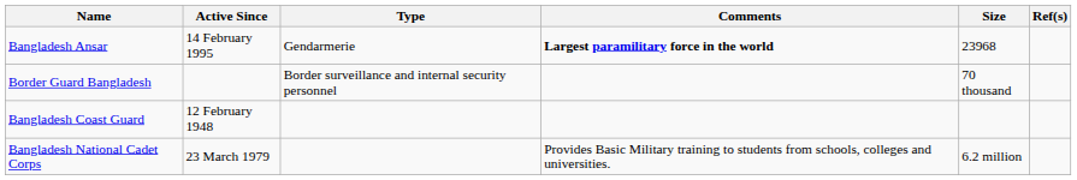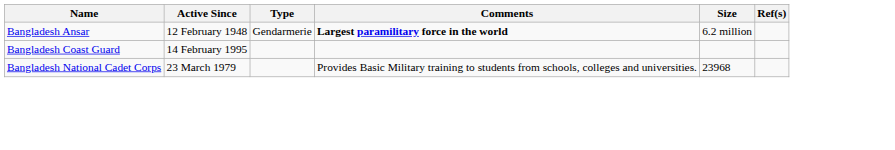 <table class="wikitable plainrowheaders">
 <tr>
 <th scope="col">Name</th>
 <th scope="col">Active Since</th>
 <th scope="col">Type</th>
 <th scope="col">Comments</th>
 <th scope="col">Size</th>
 <th scope="col">Ref(s)</th>
 </tr>
 <tr>
 <td><a href='#'>Bangladesh Ansar</a></td>
-<td>14 February 1995</td>
+<td>12 February 1948</td>
 <td>Gendarmerie</td>
 <td><strong>Largest <a href='#'>paramilitary</a> force in the world</strong></td>
-<td>23968</td>
-<td></td>
-</tr>
-<tr>
-<td><a href='#'>Border Guard Bangladesh</a></td>
-<td></td>
-<td>Border surveillance and internal security personnel</td>
-<td></td>
-<td>70 thousand</td>
+<td>6.2 million</td>
 <td></td>
 </tr>
 <tr>
 <td><a href='#'>Bangladesh Coast Guard</a></td>
-<td>12 February 1948</td>
+<td>14 February 1995</td>
 <td></td>
 <td></td>
 <td></td>
 <td></td>
 </tr>
 <tr>
 <td><a href='#'>Bangladesh National Cadet Corps</a></td>
 <td>23 March 1979</td>
 <td></td>
 <td>Provides Basic Military training to students from schools, colleges and universities.</td>
-<td>6.2 million</td>
+<td>23968</td>
 <td></td>
 </tr>
 </table>
